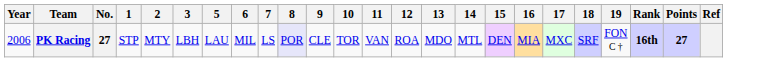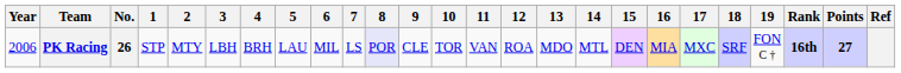 <table class="wikitable" style="text-align:center; font-size:85%">
 <tr>
 <th>Year</th>
 <th>Team</th>
 <th>No.</th>
 <th>1</th>
 <th>2</th>
 <th>3</th>
+<th>4</th>
 <th>5</th>
 <th>6</th>
 <th>7</th>
 <th>8</th>
 <th>9</th>
 <th>10</th>
 <th>11</th>
 <th>12</th>
 <th>13</th>
 <th>14</th>
 <th>15</th>
 <th>16</th>
 <th>17</th>
 <th>18</th>
 <th>19</th>
 <th>Rank</th>
 <th>Points</th>
 <th>Ref</th>
 </tr>
 <tr>
 <td><a href='#'>2006</a></td>
 <th nowrap><a href='#'>PK Racing</a></th>
-<th>27</th>
+<th>26</th>
 <td><a href='#'>STP</a></td>
 <td><a href='#'>MTY</a></td>
 <td><a href='#'>LBH</a></td>
+<td><a href='#'>BRH</a></td>
 <td><a href='#'>LAU</a></td>
 <td><a href='#'>MIL</a></td>
 <td><a href='#'>LS</a></td>
 <td style="background: lavender;"><a href='#'>POR</a></td>
 <td><a href='#'>CLE</a></td>
 <td><a href='#'>TOR</a></td>
 <td><a href='#'>VAN</a></td>
 <td><a href='#'>ROA</a></td>
 <td><a href='#'>MDO</a></td>
 <td><a href='#'>MTL</a></td>
 <td style="background:#efcfff;"><a href='#'>DEN</a><br></td>
 <td style="background:#ffdf9f;"><a href='#'>MIA</a><br></td>
 <td style="background:#dfffdf;"><a href='#'>MXC</a><br></td>
 <td style="background:#cfcfff;"><a href='#'>SRF</a><br></td>
 <td><a href='#'>FON</a><br><small>C †</small></td>
 <td style="background:#cfcfff;"><strong>16th</strong></td>
 <td style="background:#cfcfff;"><strong>27</strong></td>
 <th></th>
 </tr>
 </table>
